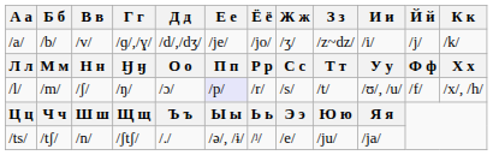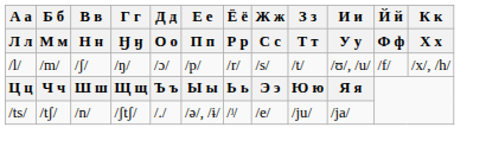 <table class="wikitable">
 <tr>
 <th>А а</th>
 <th>Б б</th>
 <th>В в</th>
 <th>Г г</th>
 <th>Д д</th>
 <th>Е е</th>
 <th>Ё ё</th>
 <th>Ж ж</th>
 <th>З з</th>
 <th>И и</th>
 <th>Й й</th>
 <th>К к</th>
-</tr>
-<tr>
-<td>/a/</td>
-<td>/b/</td>
-<td>/v/</td>
-<td>/ɡ/,/ɣ/</td>
-<td>/d/,/dʒ/</td>
-<td>/je/</td>
-<td>/jo/</td>
-<td>/ʒ/</td>
-<td>/z~dz/</td>
-<td>/i/</td>
-<td>/j/</td>
-<td>/k/</td>
 </tr>
 <tr>
 <th>Л л</th>
 <th>М м</th>
 <th>Н н</th>
 <th>Ӈ ӈ</th>
 <th>О о</th>
 <th>П п</th>
 <th>Р р</th>
 <th>С с</th>
 <th>Т т</th>
 <th>У у</th>
 <th>Ф ф</th>
 <th>Х х</th>
 </tr>
 <tr>
 <td>/l/</td>
 <td>/m/</td>
 <td>/ʃ/</td>
 <td>/ŋ/</td>
 <td>/ɔ/</td>
-<td style="background: lavender;">/p/</td>
+<td>/p/</td>
 <td>/r/</td>
 <td>/s/</td>
 <td>/t/</td>
 <td>/ʊ/, /u/</td>
 <td>/f/</td>
 <td>/x/, /h/</td>
 </tr>
 <tr>
 <th>Ц ц</th>
 <th>Ч ч</th>
 <th>Ш ш</th>
 <th>Щ щ</th>
 <th>Ъ ъ</th>
 <th>Ы ы</th>
 <th>Ь ь</th>
 <th>Э э</th>
 <th>Ю ю</th>
 <th>Я я</th>
 </tr>
 <tr>
 <td>/ts/</td>
 <td>/tʃ/</td>
 <td>/n/</td>
 <td>/ʃtʃ/</td>
 <td>/./</td>
 <td>/ə/, /ɨ/</td>
 <td>/ʲ/</td>
 <td>/e/</td>
 <td>/ju/</td>
 <td>/ja/</td>
 </tr>
 </table>
